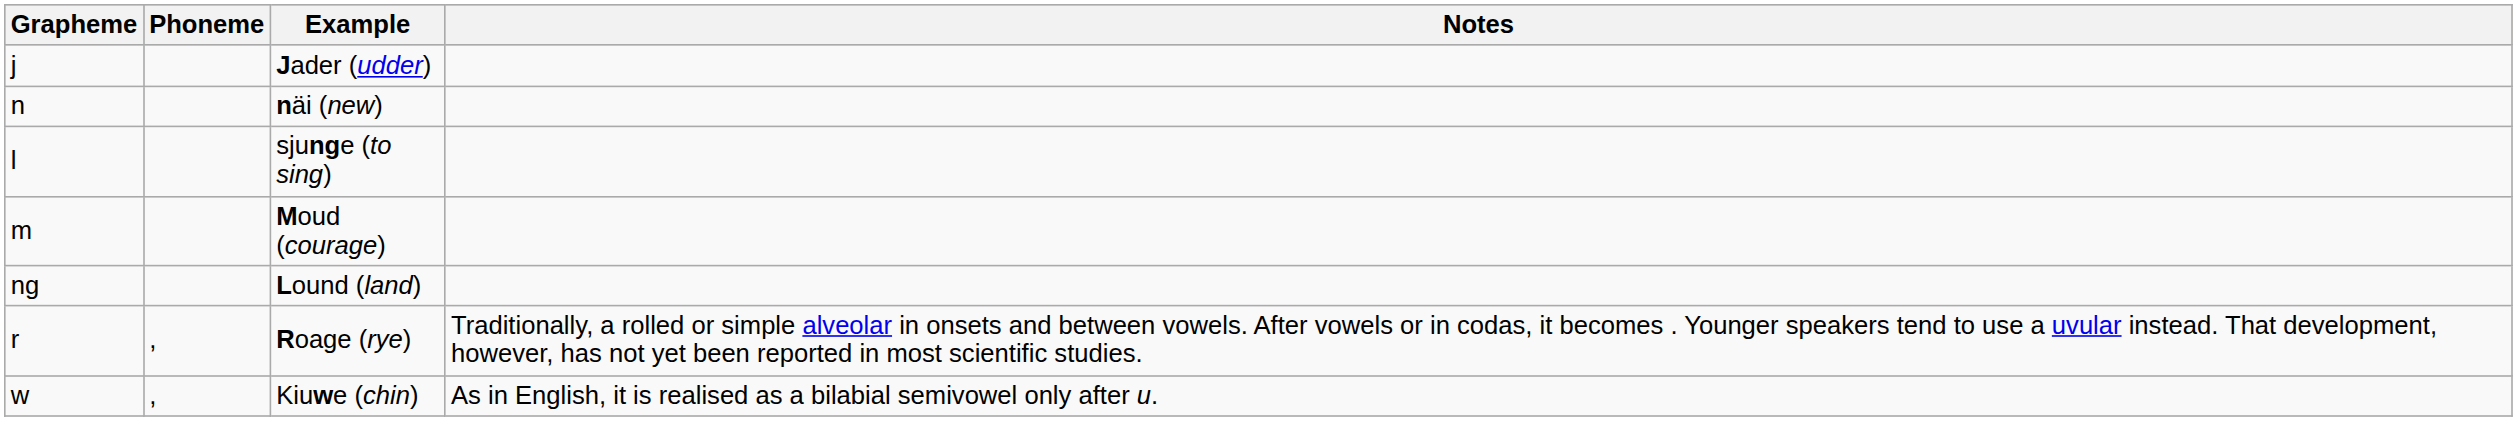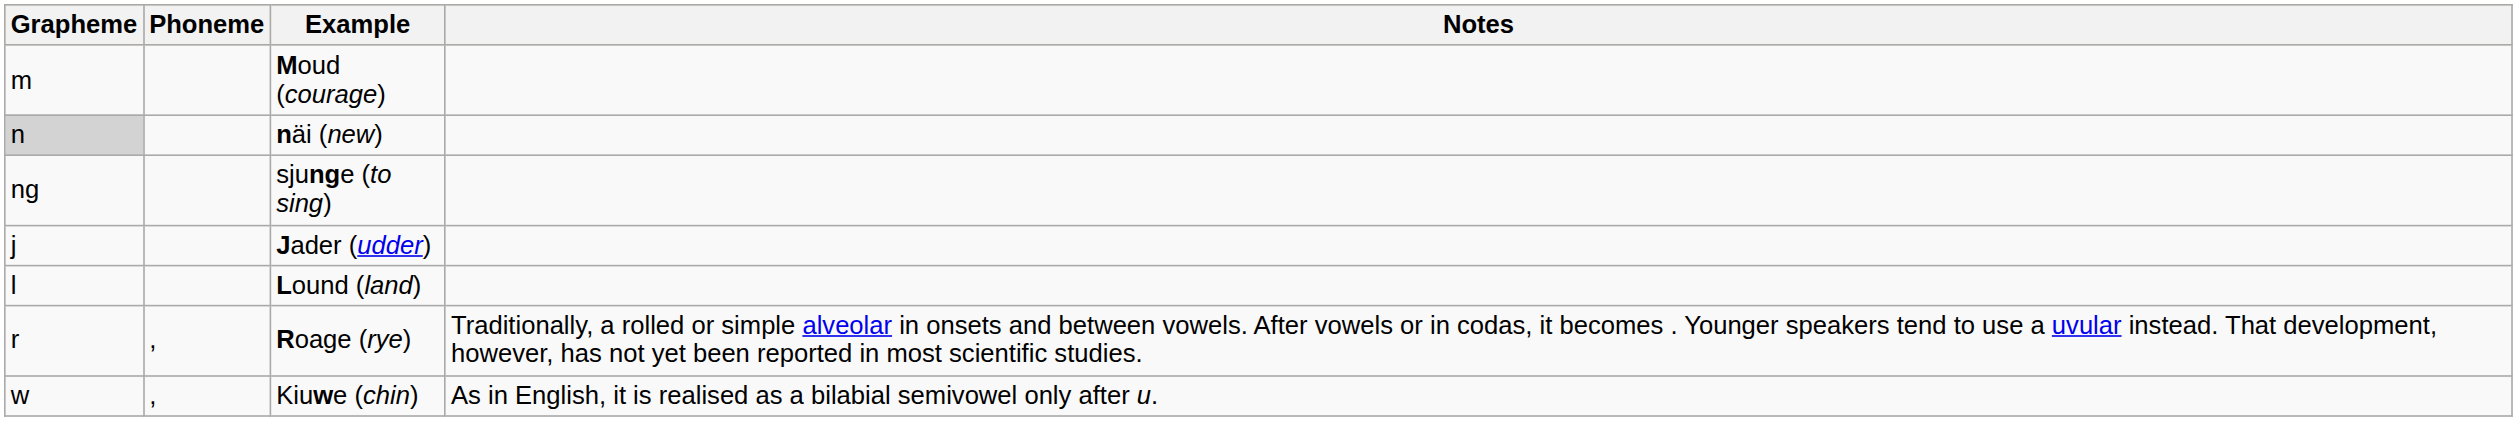 <table class="wikitable">
 <tr style="background-color:#FFDEAD;" align="center">
 <th>Grapheme</th>
 <th>Phoneme</th>
 <th>Example</th>
 <th>Notes</th>
 </tr>
 <tr>
+<td>m</td>
+<td></td>
+<td><strong>M</strong>oud (<em>courage</em>)</td>
+<td></td>
+</tr>
+<tr>
+<td style="background: lightgrey;">n</td>
+<td></td>
+<td><strong>n</strong>äi (<em>new</em>)</td>
+<td></td>
+</tr>
+<tr>
+<td>ng</td>
+<td></td>
+<td>sju<strong>ng</strong>e (<em>to sing</em>)</td>
+<td></td>
+</tr>
+<tr>
 <td>j</td>
 <td></td>
 <td><strong>J</strong>ader (<em><a href='#'>udder</a></em>)</td>
 <td></td>
 </tr>
 <tr>
-<td>n</td>
-<td></td>
-<td><strong>n</strong>äi (<em>new</em>)</td>
-<td></td>
-</tr>
-<tr>
 <td>l</td>
-<td></td>
-<td>sju<strong>ng</strong>e (<em>to sing</em>)</td>
-<td></td>
-</tr>
-<tr>
-<td>m</td>
-<td></td>
-<td><strong>M</strong>oud (<em>courage</em>)</td>
-<td></td>
-</tr>
-<tr>
-<td>ng</td>
 <td></td>
 <td><strong>L</strong>ound (<em>land</em>)</td>
 <td></td>
 </tr>
 <tr>
 <td>r</td>
 <td>, </td>
 <td><strong>R</strong>oage (<em>rye</em>)</td>
 <td>Traditionally, a rolled or simple <a href='#'>alveolar</a>  in onsets and between vowels. After vowels or in codas, it becomes . Younger speakers tend to use a <a href='#'>uvular</a>  instead. That development, however, has not yet been reported in most scientific studies.</td>
 </tr>
 <tr>
 <td>w</td>
 <td>, </td>
 <td>Kiu<strong>w</strong>e (<em>chin</em>)</td>
 <td>As in English, it is realised as a bilabial semivowel only after <em>u</em>.</td>
 </tr>
 </table>
